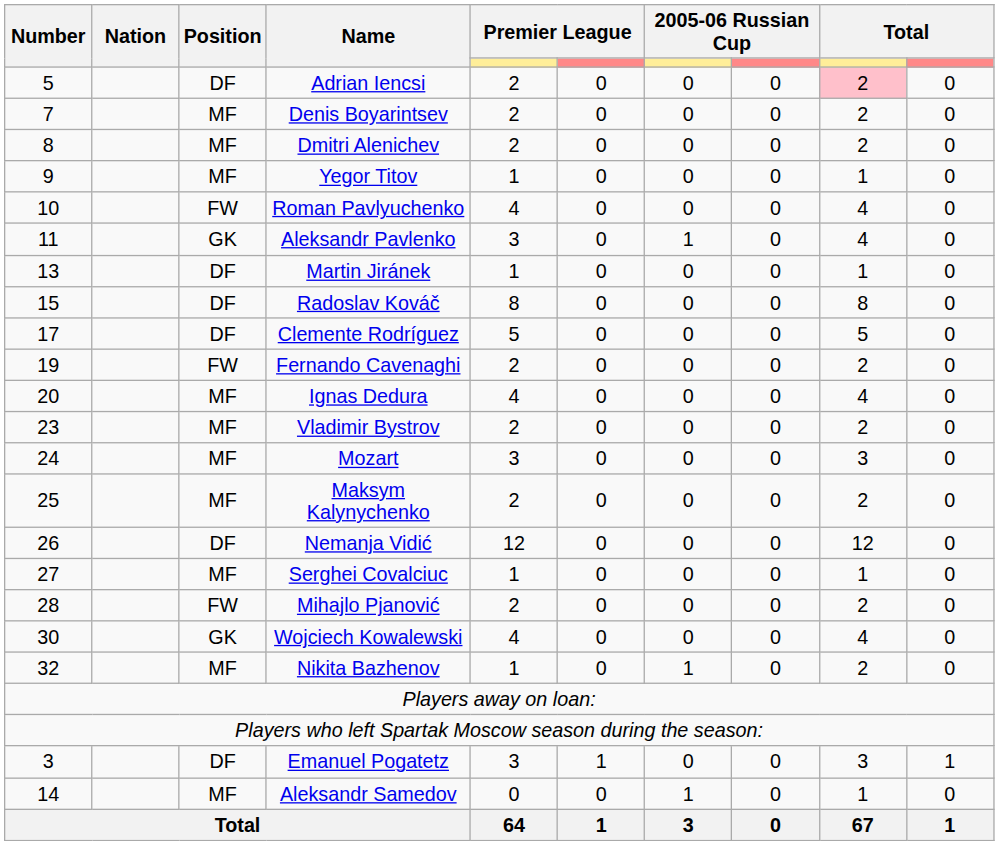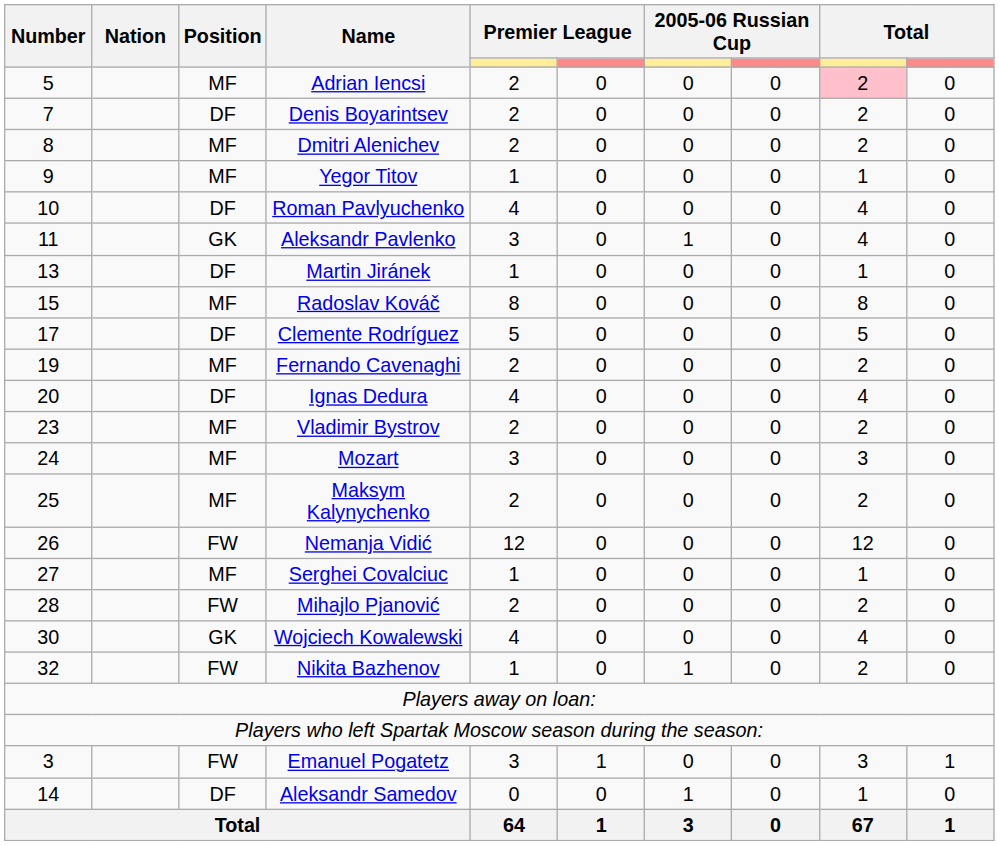 <table class="wikitable" style="font-size: 95%; text-align: center;">
 <tr>
 <th rowspan=2 width=60>Number</th>
 <th rowspan=2 width=60>Nation</th>
 <th rowspan=2 width=60>Position</th>
 <th rowspan=2 width=150>Name</th>
 <th colspan=2>Premier League</th>
 <th colspan=2>2005-06 Russian Cup</th>
 <th colspan=2>Total</th>
 </tr>
 <tr>
 <th style="width:60px; background:#fe9;"></th>
 <th style="width:60px; background:#ff8888;"></th>
 <th style="width:60px; background:#fe9;"></th>
 <th style="width:60px; background:#ff8888;"></th>
 <th style="width:60px; background:#fe9;"></th>
 <th style="width:60px; background:#ff8888;"></th>
 </tr>
 <tr>
 <td>5</td>
 <td></td>
-<td>DF</td>
+<td>MF</td>
 <td><a href='#'>Adrian Iencsi</a></td>
 <td>2</td>
 <td>0</td>
 <td>0</td>
 <td>0</td>
 <td style="background: pink;">2</td>
 <td>0</td>
 </tr>
 <tr>
 <td>7</td>
 <td></td>
-<td>MF</td>
+<td>DF</td>
 <td><a href='#'>Denis Boyarintsev</a></td>
 <td>2</td>
 <td>0</td>
 <td>0</td>
 <td>0</td>
 <td>2</td>
 <td>0</td>
 </tr>
 <tr>
 <td>8</td>
 <td></td>
 <td>MF</td>
 <td><a href='#'>Dmitri Alenichev</a></td>
 <td>2</td>
 <td>0</td>
 <td>0</td>
 <td>0</td>
 <td>2</td>
 <td>0</td>
 </tr>
 <tr>
 <td>9</td>
 <td></td>
 <td>MF</td>
 <td><a href='#'>Yegor Titov</a></td>
 <td>1</td>
 <td>0</td>
 <td>0</td>
 <td>0</td>
 <td>1</td>
 <td>0</td>
 </tr>
 <tr>
 <td>10</td>
 <td></td>
-<td>FW</td>
+<td>DF</td>
 <td><a href='#'>Roman Pavlyuchenko</a></td>
 <td>4</td>
 <td>0</td>
 <td>0</td>
 <td>0</td>
 <td>4</td>
 <td>0</td>
 </tr>
 <tr>
 <td>11</td>
 <td></td>
 <td>GK</td>
 <td><a href='#'>Aleksandr Pavlenko</a></td>
 <td>3</td>
 <td>0</td>
 <td>1</td>
 <td>0</td>
 <td>4</td>
 <td>0</td>
 </tr>
 <tr>
 <td>13</td>
 <td></td>
 <td>DF</td>
 <td><a href='#'>Martin Jiránek</a></td>
 <td>1</td>
 <td>0</td>
 <td>0</td>
 <td>0</td>
 <td>1</td>
 <td>0</td>
 </tr>
 <tr>
 <td>15</td>
 <td></td>
-<td>DF</td>
+<td>MF</td>
 <td><a href='#'>Radoslav Kováč</a></td>
 <td>8</td>
 <td>0</td>
 <td>0</td>
 <td>0</td>
 <td>8</td>
 <td>0</td>
 </tr>
 <tr>
 <td>17</td>
 <td></td>
 <td>DF</td>
 <td><a href='#'>Clemente Rodríguez</a></td>
 <td>5</td>
 <td>0</td>
 <td>0</td>
 <td>0</td>
 <td>5</td>
 <td>0</td>
 </tr>
 <tr>
 <td>19</td>
 <td></td>
-<td>FW</td>
+<td>MF</td>
 <td><a href='#'>Fernando Cavenaghi</a></td>
 <td>2</td>
 <td>0</td>
 <td>0</td>
 <td>0</td>
 <td>2</td>
 <td>0</td>
 </tr>
 <tr>
 <td>20</td>
 <td></td>
-<td>MF</td>
+<td>DF</td>
 <td><a href='#'>Ignas Dedura</a></td>
 <td>4</td>
 <td>0</td>
 <td>0</td>
 <td>0</td>
 <td>4</td>
 <td>0</td>
 </tr>
 <tr>
 <td>23</td>
 <td></td>
 <td>MF</td>
 <td><a href='#'>Vladimir Bystrov</a></td>
 <td>2</td>
 <td>0</td>
 <td>0</td>
 <td>0</td>
 <td>2</td>
 <td>0</td>
 </tr>
 <tr>
 <td>24</td>
 <td></td>
 <td>MF</td>
 <td><a href='#'>Mozart</a></td>
 <td>3</td>
 <td>0</td>
 <td>0</td>
 <td>0</td>
 <td>3</td>
 <td>0</td>
 </tr>
 <tr>
 <td>25</td>
 <td></td>
 <td>MF</td>
 <td><a href='#'>Maksym Kalynychenko</a></td>
 <td>2</td>
 <td>0</td>
 <td>0</td>
 <td>0</td>
 <td>2</td>
 <td>0</td>
 </tr>
 <tr>
 <td>26</td>
 <td></td>
-<td>DF</td>
+<td>FW</td>
 <td><a href='#'>Nemanja Vidić</a></td>
 <td>12</td>
 <td>0</td>
 <td>0</td>
 <td>0</td>
 <td>12</td>
 <td>0</td>
 </tr>
 <tr>
 <td>27</td>
 <td></td>
 <td>MF</td>
 <td><a href='#'>Serghei Covalciuc</a></td>
 <td>1</td>
 <td>0</td>
 <td>0</td>
 <td>0</td>
 <td>1</td>
 <td>0</td>
 </tr>
 <tr>
 <td>28</td>
 <td></td>
 <td>FW</td>
 <td><a href='#'>Mihajlo Pjanović</a></td>
 <td>2</td>
 <td>0</td>
 <td>0</td>
 <td>0</td>
 <td>2</td>
 <td>0</td>
 </tr>
 <tr>
 <td>30</td>
 <td></td>
 <td>GK</td>
 <td><a href='#'>Wojciech Kowalewski</a></td>
 <td>4</td>
 <td>0</td>
 <td>0</td>
 <td>0</td>
 <td>4</td>
 <td>0</td>
 </tr>
 <tr>
 <td>32</td>
 <td></td>
-<td>MF</td>
+<td>FW</td>
 <td><a href='#'>Nikita Bazhenov</a></td>
 <td>1</td>
 <td>0</td>
 <td>1</td>
 <td>0</td>
 <td>2</td>
 <td>0</td>
 </tr>
 <tr>
 <td colspan="14"><em>Players away on loan:</em></td>
 </tr>
 <tr>
 <td colspan="14"><em>Players who left Spartak Moscow season during the season:</em></td>
 </tr>
 <tr>
 <td>3</td>
 <td></td>
-<td>DF</td>
+<td>FW</td>
 <td><a href='#'>Emanuel Pogatetz</a></td>
 <td>3</td>
 <td>1</td>
 <td>0</td>
 <td>0</td>
 <td>3</td>
 <td>1</td>
 </tr>
 <tr>
 <td>14</td>
 <td></td>
-<td>MF</td>
+<td>DF</td>
 <td><a href='#'>Aleksandr Samedov</a></td>
 <td>0</td>
 <td>0</td>
 <td>1</td>
 <td>0</td>
 <td>1</td>
 <td>0</td>
 </tr>
 <tr>
 <th colspan=4>Total</th>
 <th>64</th>
 <th>1</th>
 <th>3</th>
 <th>0</th>
 <th>67</th>
 <th>1</th>
 </tr>
 </table>
